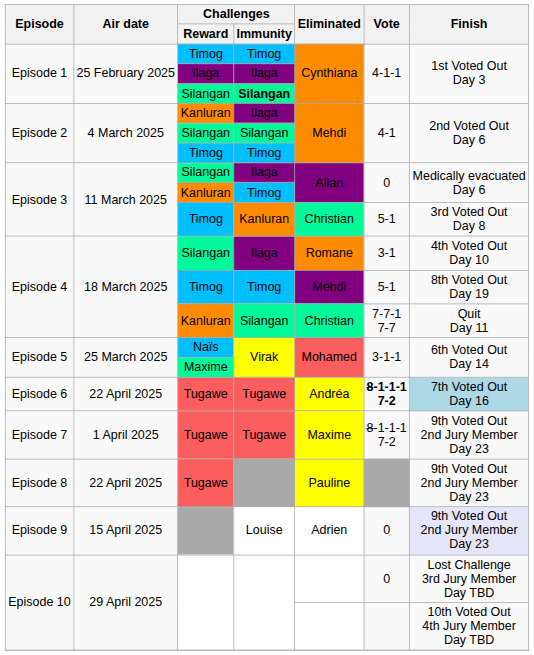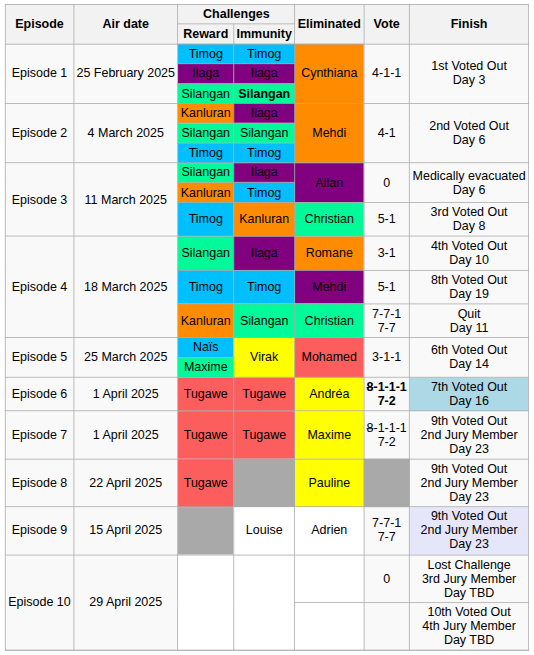 <table class="wikitable" style="margin:auto; text-align:center">
 <tr>
 <th rowspan="2">Episode</th>
 <th rowspan="2">Air date</th>
 <th colspan="2">Challenges</th>
 <th rowspan="2">Eliminated</th>
 <th rowspan="2">Vote</th>
 <th rowspan="2">Finish</th>
 </tr>
 <tr>
 <th>Reward</th>
 <th>Immunity</th>
 </tr>
 <tr>
 <td rowspan="3">Episode 1</td>
 <td rowspan="3">25 February 2025</td>
 <td rowspan="1" bgcolor="DeepSkyBlue">Timog</td>
 <td rowspan="1" bgcolor="DeepSkyBlue">Timog</td>
 <td rowspan="3" bgcolor="DarkOrange">Cynthiana</td>
 <td rowspan="3">4-1-1</td>
 <td rowspan="3">1st Voted Out<br>Day 3</td>
 </tr>
 <tr>
 <td rowspan="1" bgcolor="purple"><span>Ilaga</span></td>
 <td rowspan="1" bgcolor="purple"><span>Ilaga</span></td>
 </tr>
 <tr>
 <td rowspan="1" bgcolor="MediumSpringGreen">Silangan</td>
 <td rowspan="1" bgcolor="MediumSpringGreen"><strong>Silangan</strong></td>
 </tr>
 <tr>
 <td rowspan="3">Episode 2</td>
 <td rowspan="3">4 March 2025</td>
 <td rowspan="1" bgcolor="DarkOrange">Kanluran</td>
 <td rowspan="1" bgcolor="purple"><span>Ilaga</span></td>
 <td rowspan="3" bgcolor="DarkOrange">Mehdi</td>
 <td rowspan="3">4-1</td>
 <td rowspan="3">2nd Voted Out<br>Day 6</td>
 </tr>
 <tr>
 <td rowspan="1" bgcolor="MediumSpringGreen">Silangan</td>
 <td rowspan="1" bgcolor="MediumSpringGreen">Silangan</td>
 </tr>
 <tr>
 <td rowspan="1" bgcolor="DeepSkyBlue">Timog</td>
 <td rowspan="1" bgcolor="DeepSkyBlue">Timog</td>
 </tr>
 <tr>
 <td rowspan="3">Episode 3</td>
 <td rowspan="3">11 March 2025</td>
 <td rowspan="1" bgcolor="MediumSpringGreen">Silangan</td>
 <td rowspan="1" bgcolor="purple"><span>Ilaga</span></td>
 <td rowspan="2" bgcolor="purple"><span>Allan</span></td>
 <td rowspan="2">0</td>
 <td rowspan="2">Medically evacuated<br>Day 6</td>
 </tr>
 <tr>
 <td rowspan="1" bgcolor="DarkOrange">Kanluran</td>
 <td rowspan="1" bgcolor="DeepSkyBlue">Timog</td>
 </tr>
 <tr>
 <td rowspan="1" bgcolor="DeepSkyBlue">Timog</td>
 <td rowspan="1" bgcolor="DarkOrange">Kanluran</td>
 <td rowspan="1" bgcolor="MediumSpringGreen">Christian</td>
 <td rowspan="1">5-1</td>
 <td rowspan="1">3rd Voted Out<br>Day 8</td>
 </tr>
 <tr>
 <td rowspan="3">Episode 4</td>
 <td rowspan="3">18 March 2025</td>
 <td rowspan="1" bgcolor="MediumSpringGreen">Silangan</td>
 <td rowspan="1" bgcolor="purple"><span>Ilaga</span></td>
 <td rowspan="1" bgcolor="DarkOrange">Romane</td>
 <td rowspan="1">3-1</td>
 <td rowspan="1">4th Voted Out<br>Day 10</td>
 </tr>
 <tr>
 <td rowspan="1" bgcolor="DeepSkyBlue">Timog</td>
 <td rowspan="1" bgcolor="DeepSkyBlue">Timog</td>
 <td rowspan="1" bgcolor="purple"><span>Mehdi</span></td>
 <td rowspan="1">5-1</td>
 <td>8th Voted Out<br>Day 19</td>
 </tr>
 <tr>
 <td rowspan="1" bgcolor="DarkOrange">Kanluran</td>
 <td rowspan="1" bgcolor="MediumSpringGreen">Silangan</td>
 <td rowspan="1" bgcolor="MediumSpringGreen">Christian</td>
 <td>7-7-1<br>7-7</td>
 <td rowspan="1">Quit<br>Day 11</td>
 </tr>
 <tr>
 <td rowspan="2">Episode 5</td>
 <td rowspan="2">25 March 2025</td>
 <td rowspan="1" bgcolor="DeepSkyBlue">Naïs</td>
 <td rowspan="2" bgcolor="yellow">Virak</td>
 <td rowspan="2" bgcolor="#fc5d5d">Mohamed</td>
 <td rowspan="2">3-1-1</td>
 <td rowspan="2">6th Voted Out<br>Day 14</td>
 </tr>
 <tr>
 <td rowspan="1" bgcolor="MediumSpringGreen">Maxime</td>
 </tr>
 <tr>
 <td>Episode 6</td>
-<td>22 April 2025</td>
+<td>1 April 2025</td>
 <td bgcolor="#fc5d5d">Tugawe</td>
 <td bgcolor="#fc5d5d">Tugawe</td>
 <td bgcolor="yellow">Andréa</td>
 <td><strong><s>8</s>-1-1-1<br>7-2</strong></td>
 <td style="background: lightblue;">7th Voted Out<br>Day 16</td>
 </tr>
 <tr>
 <td>Episode 7</td>
 <td>1 April 2025</td>
 <td bgcolor="#fc5d5d">Tugawe</td>
 <td bgcolor="#fc5d5d">Tugawe</td>
 <td bgcolor="yellow">Maxime</td>
 <td><s>8</s>-1-1-1<br>7-2</td>
 <td>9th Voted Out<br>2nd Jury Member<br>Day 23</td>
 </tr>
 <tr>
 <td>Episode 8</td>
 <td>22 April 2025</td>
 <td bgcolor="#fc5d5d">Tugawe</td>
 <td bgcolor="darkgrey"></td>
 <td bgcolor="yellow">Pauline</td>
 <td bgcolor="darkgrey"></td>
 <td>9th Voted Out<br>2nd Jury Member<br>Day 23</td>
 </tr>
 <tr>
 <td>Episode 9</td>
 <td>15 April 2025</td>
 <td bgcolor="darkgrey"></td>
 <td bgcolor="white">Louise</td>
 <td bgcolor="white">Adrien</td>
-<td rowspan="1">0</td>
+<td>7-7-1<br>7-7</td>
 <td style="background: lavender;">9th Voted Out<br>2nd Jury Member<br>Day 23</td>
 </tr>
 <tr>
 <td rowspan="2">Episode 10</td>
 <td rowspan="2">29 April 2025</td>
 <td rowspan="2" bgcolor="white"></td>
 <td rowspan="2" bgcolor="white"></td>
 <td rowspan="1" bgcolor="white"></td>
 <td rowspan="1">0</td>
 <td rowspan="1">Lost Challenge<br>3rd Jury Member<br>Day TBD</td>
 </tr>
 <tr>
 <td rowspan="1" bgcolor="white"></td>
 <td rowspan="1"></td>
 <td rowspan="1">10th Voted Out<br>4th Jury Member<br>Day TBD</td>
 </tr>
 <tr>
 </tr>
 </table>
